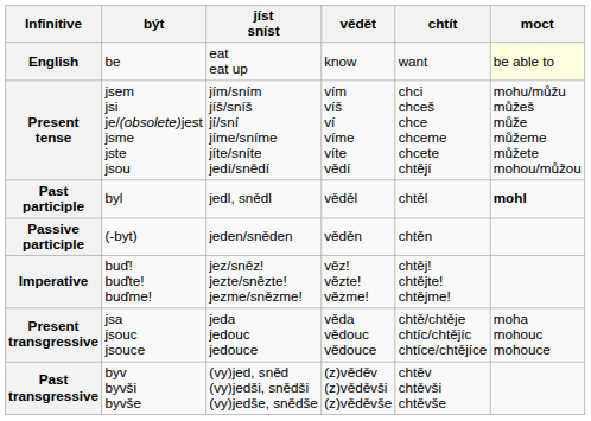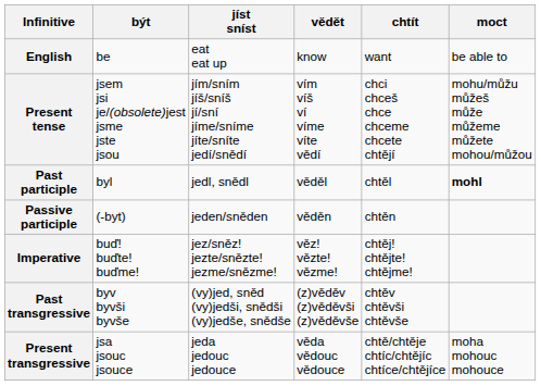 <table class=wikitable>
 <tr>
 <th>Infinitive</th>
 <th>být</th>
 <th>jíst<br>sníst</th>
 <th>vědět</th>
 <th>chtít</th>
 <th>moct</th>
 </tr>
 <tr>
 <th>English</th>
 <td>be</td>
 <td>eat<br>eat up</td>
 <td>know</td>
 <td>want</td>
-<td style="background: lightyellow;">be able to</td>
+<td>be able to</td>
 </tr>
 <tr>
 <th>Present<br>tense</th>
 <td>jsem<br>jsi<br>je/<em>(obsolete)</em>jest<br>jsme<br>jste<br>jsou</td>
 <td>jím/sním<br>jíš/sníš<br>jí/sní<br>jíme/sníme<br>jíte/sníte<br>jedí/snědí</td>
 <td>vím<br>víš<br>ví<br>víme<br>víte<br>vědí</td>
 <td>chci<br>chceš<br>chce<br>chceme<br>chcete<br>chtějí</td>
 <td>mohu/můžu<br>můžeš<br>může<br>můžeme<br>můžete<br>mohou/můžou</td>
 </tr>
 <tr>
 <th>Past<br>participle</th>
 <td>byl</td>
 <td>jedl, snědl</td>
 <td>věděl</td>
 <td>chtěl</td>
 <td><strong>mohl</strong></td>
 </tr>
 <tr>
 <th>Passive<br>participle</th>
 <td>(-byt)</td>
 <td>jeden/sněden</td>
 <td>věděn</td>
 <td>chtěn</td>
 <td></td>
 </tr>
 <tr>
 <th>Imperative</th>
 <td>buď!<br>buďte!<br>buďme!</td>
 <td>jez/sněz!<br>jezte/snězte!<br>jezme/snězme!</td>
 <td>věz!<br>vězte!<br>vězme!</td>
 <td>chtěj!<br>chtějte!<br>chtějme!</td>
 <td></td>
 </tr>
 <tr>
+<th>Past<br>transgressive</th>
+<td>byv<br>byvši<br>byvše</td>
+<td>(vy)jed, sněd<br>(vy)jedši, snědši<br>(vy)jedše, snědše</td>
+<td>(z)věděv<br>(z)věděvši<br>(z)věděvše</td>
+<td>chtěv<br>chtěvši<br>chtěvše</td>
+<td></td>
+</tr>
+<tr>
 <th>Present<br>transgressive</th>
 <td>jsa<br>jsouc<br>jsouce</td>
 <td>jeda<br>jedouc<br>jedouce</td>
 <td>věda<br>vědouc<br>vědouce</td>
 <td>chtě/chtěje<br>chtíc/chtějíc<br>chtíce/chtějíce</td>
 <td>moha<br>mohouc<br>mohouce</td>
 </tr>
-<tr>
-<th>Past<br>transgressive</th>
-<td>byv<br>byvši<br>byvše</td>
-<td>(vy)jed, sněd<br>(vy)jedši, snědši<br>(vy)jedše, snědše</td>
-<td>(z)věděv<br>(z)věděvši<br>(z)věděvše</td>
-<td>chtěv<br>chtěvši<br>chtěvše</td>
-<td></td>
-</tr>
 </table>
